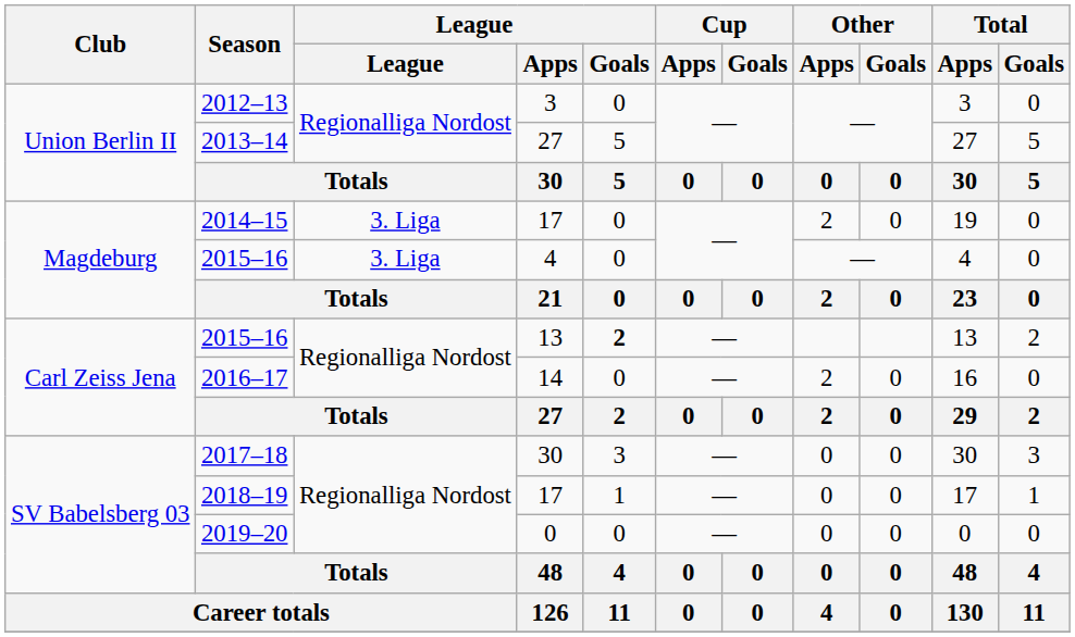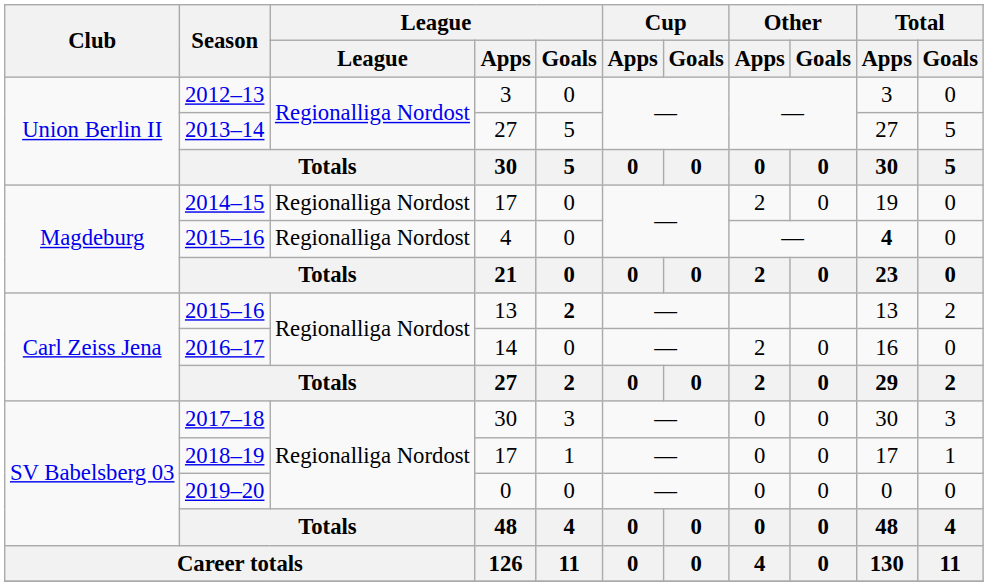 <table class="wikitable" style="text-align: center">
 <tr>
 <th rowspan="2">Club</th>
 <th rowspan="2">Season</th>
 <th colspan="3">League</th>
 <th colspan="2">Cup</th>
 <th colspan="2">Other</th>
 <th colspan="2">Total</th>
 </tr>
 <tr>
 <th>League</th>
 <th>Apps</th>
 <th>Goals</th>
 <th>Apps</th>
 <th>Goals</th>
 <th>Apps</th>
 <th>Goals</th>
 <th>Apps</th>
 <th>Goals</th>
 </tr>
 <tr>
 <td rowspan="3"><a href='#'>Union Berlin II</a></td>
 <td><a href='#'>2012–13</a></td>
 <td rowspan="2"><a href='#'>Regionalliga Nordost</a></td>
 <td>3</td>
 <td>0</td>
 <td rowspan="2" colspan="2">—</td>
 <td rowspan="2" colspan="2">—</td>
 <td>3</td>
 <td>0</td>
 </tr>
 <tr>
 <td><a href='#'>2013–14</a></td>
 <td>27</td>
 <td>5</td>
 <td>27</td>
 <td>5</td>
 </tr>
 <tr>
 <th colspan="2">Totals</th>
 <th>30</th>
 <th>5</th>
 <th>0</th>
 <th>0</th>
 <th>0</th>
 <th>0</th>
 <th>30</th>
 <th>5</th>
 </tr>
 <tr>
 <td rowspan="3"><a href='#'>Magdeburg</a></td>
 <td><a href='#'>2014–15</a></td>
-<td><a href='#'>3. Liga</a></td>
+<td>Regionalliga Nordost</td>
 <td>17</td>
 <td>0</td>
 <td rowspan="2" colspan="2">—</td>
 <td>2</td>
 <td>0</td>
 <td>19</td>
 <td>0</td>
 </tr>
 <tr>
 <td><a href='#'>2015–16</a></td>
-<td><a href='#'>3. Liga</a></td>
+<td>Regionalliga Nordost</td>
 <td>4</td>
 <td>0</td>
 <td colspan="2">—</td>
-<td>4</td>
+<td><strong>4</strong></td>
 <td>0</td>
 </tr>
 <tr>
 <th colspan="2">Totals</th>
 <th>21</th>
 <th>0</th>
 <th>0</th>
 <th>0</th>
 <th>2</th>
 <th>0</th>
 <th>23</th>
 <th>0</th>
 </tr>
 <tr>
 <td rowspan="3"><a href='#'>Carl Zeiss Jena</a></td>
 <td><a href='#'>2015–16</a></td>
 <td rowspan="2">Regionalliga Nordost</td>
 <td>13</td>
 <td><strong>2</strong></td>
 <td colspan="2">—</td>
 <td></td>
 <td></td>
 <td>13</td>
 <td>2</td>
 </tr>
 <tr>
 <td><a href='#'>2016–17</a></td>
 <td>14</td>
 <td>0</td>
 <td colspan="2">—</td>
 <td>2</td>
 <td>0</td>
 <td>16</td>
 <td>0</td>
 </tr>
 <tr>
 <th colspan="2">Totals</th>
 <th>27</th>
 <th>2</th>
 <th>0</th>
 <th>0</th>
 <th>2</th>
 <th>0</th>
 <th>29</th>
 <th>2</th>
 </tr>
 <tr>
 <td rowspan="4"><a href='#'>SV Babelsberg 03</a></td>
 <td><a href='#'>2017–18</a></td>
 <td rowspan="3">Regionalliga Nordost</td>
 <td>30</td>
 <td>3</td>
 <td colspan="2">—</td>
 <td>0</td>
 <td>0</td>
 <td>30</td>
 <td>3</td>
 </tr>
 <tr>
 <td><a href='#'>2018–19</a></td>
 <td>17</td>
 <td>1</td>
 <td colspan="2">—</td>
 <td>0</td>
 <td>0</td>
 <td>17</td>
 <td>1</td>
 </tr>
 <tr>
 <td><a href='#'>2019–20</a></td>
 <td>0</td>
 <td>0</td>
 <td colspan="2">—</td>
 <td>0</td>
 <td>0</td>
 <td>0</td>
 <td>0</td>
 </tr>
 <tr>
 <th colspan="2">Totals</th>
 <th>48</th>
 <th>4</th>
 <th>0</th>
 <th>0</th>
 <th>0</th>
 <th>0</th>
 <th>48</th>
 <th>4</th>
 </tr>
 <tr>
 <th colspan="3">Career totals</th>
 <th>126</th>
 <th>11</th>
 <th>0</th>
 <th>0</th>
 <th>4</th>
 <th>0</th>
 <th>130</th>
 <th>11</th>
 </tr>
 <tr>
 </tr>
 </table>
